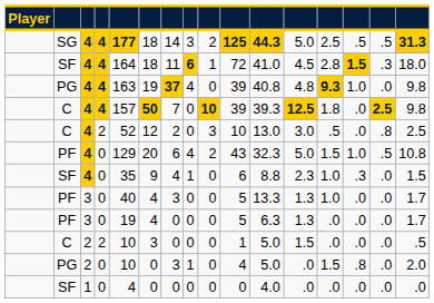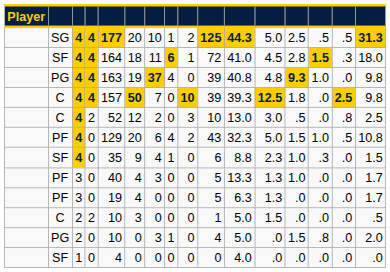 <table class="wikitable sortable" style="font-size: 95%; text-align:right;">
 <tr>
 <th style="background:#041E42; color:#FFCD00; border-top:#FFCD00 3px solid; border-bottom:#FFCD00 3px solid;">Player</th>
 <th style="background:#041E42; color:#FFCD00; border-top:#FFCD00 3px solid; border-bottom:#FFCD00 3px solid;"></th>
 <th style="background:#041E42; color:#FFCD00; border-top:#FFCD00 3px solid; border-bottom:#FFCD00 3px solid;"></th>
 <th style="background:#041E42; color:#FFCD00; border-top:#FFCD00 3px solid; border-bottom:#FFCD00 3px solid;"></th>
 <th style="background:#041E42; color:#FFCD00; border-top:#FFCD00 3px solid; border-bottom:#FFCD00 3px solid;"></th>
 <th style="background:#041E42; color:#FFCD00; border-top:#FFCD00 3px solid; border-bottom:#FFCD00 3px solid;"></th>
 <th style="background:#041E42; color:#FFCD00; border-top:#FFCD00 3px solid; border-bottom:#FFCD00 3px solid;"></th>
 <th style="background:#041E42; color:#FFCD00; border-top:#FFCD00 3px solid; border-bottom:#FFCD00 3px solid;"></th>
 <th style="background:#041E42; color:#FFCD00; border-top:#FFCD00 3px solid; border-bottom:#FFCD00 3px solid;"></th>
 <th style="background:#041E42; color:#FFCD00; border-top:#FFCD00 3px solid; border-bottom:#FFCD00 3px solid;"></th>
 <th style="background:#041E42; color:#FFCD00; border-top:#FFCD00 3px solid; border-bottom:#FFCD00 3px solid;"></th>
 <th style="background:#041E42; color:#FFCD00; border-top:#FFCD00 3px solid; border-bottom:#FFCD00 3px solid;"></th>
 <th style="background:#041E42; color:#FFCD00; border-top:#FFCD00 3px solid; border-bottom:#FFCD00 3px solid;"></th>
 <th style="background:#041E42; color:#FFCD00; border-top:#FFCD00 3px solid; border-bottom:#FFCD00 3px solid;"></th>
 <th style="background:#041E42; color:#FFCD00; border-top:#FFCD00 3px solid; border-bottom:#FFCD00 3px solid;"></th>
 <th style="background:#041E42; color:#FFCD00; border-top:#FFCD00 3px solid; border-bottom:#FFCD00 3px solid;"></th>
 </tr>
 <tr>
 <td style="text-align:left;"></td>
 <td style="text-align:center;">SG</td>
 <td style="background:#FFCD00; color:#041E42;"><strong>4</strong></td>
 <td style="background:#FFCD00; color:#041E42;"><strong>4</strong></td>
 <td style="background:#FFCD00; color:#041E42;"><strong>177</strong></td>
-<td>18</td>
-<td>14</td>
-<td>3</td>
+<td>20</td>
+<td>10</td>
+<td>1</td>
 <td>2</td>
 <td style="background:#FFCD00; color:#041E42;"><strong>125</strong></td>
 <td style="background:#FFCD00; color:#041E42;"><strong>44.3</strong></td>
 <td>5.0</td>
 <td>2.5</td>
 <td>.5</td>
 <td>.5</td>
 <td style="background:#FFCD00; color:#041E42;"><strong>31.3</strong></td>
 </tr>
 <tr>
 <td style="text-align:left;"></td>
 <td style="text-align:center;">SF</td>
 <td style="background:#FFCD00; color:#041E42;"><strong>4</strong></td>
 <td style="background:#FFCD00; color:#041E42;"><strong>4</strong></td>
 <td>164</td>
 <td>18</td>
 <td>11</td>
 <td style="background:#FFCD00; color:#041E42;"><strong>6</strong></td>
 <td>1</td>
 <td>72</td>
 <td>41.0</td>
 <td>4.5</td>
 <td>2.8</td>
 <td style="background:#FFCD00; color:#041E42;"><strong>1.5</strong></td>
 <td>.3</td>
 <td>18.0</td>
 </tr>
 <tr>
 <td style="text-align:left;"></td>
 <td style="text-align:center;">PG</td>
 <td style="background:#FFCD00; color:#041E42;"><strong>4</strong></td>
 <td style="background:#FFCD00; color:#041E42;"><strong>4</strong></td>
 <td>163</td>
 <td>19</td>
 <td style="background:#FFCD00; color:#041E42;"><strong>37</strong></td>
 <td>4</td>
 <td>0</td>
 <td>39</td>
 <td>40.8</td>
 <td>4.8</td>
 <td style="background:#FFCD00; color:#041E42;"><strong>9.3</strong></td>
 <td>1.0</td>
 <td>.0</td>
 <td>9.8</td>
 </tr>
 <tr>
 <td style="text-align:left;"></td>
 <td style="text-align:center;">C</td>
 <td style="background:#FFCD00; color:#041E42;"><strong>4</strong></td>
 <td style="background:#FFCD00; color:#041E42;"><strong>4</strong></td>
 <td>157</td>
 <td style="background:#FFCD00; color:#041E42;"><strong>50</strong></td>
 <td>7</td>
 <td>0</td>
 <td style="background:#FFCD00; color:#041E42;"><strong>10</strong></td>
 <td>39</td>
 <td>39.3</td>
 <td style="background:#FFCD00; color:#041E42;"><strong>12.5</strong></td>
 <td>1.8</td>
 <td>.0</td>
 <td style="background:#FFCD00; color:#041E42;"><strong>2.5</strong></td>
 <td>9.8</td>
 </tr>
 <tr>
 <td style="text-align:left;"></td>
 <td style="text-align:center;">C</td>
 <td style="background:#FFCD00; color:#041E42;"><strong>4</strong></td>
 <td>2</td>
 <td>52</td>
 <td>12</td>
 <td>2</td>
 <td>0</td>
 <td>3</td>
 <td>10</td>
 <td>13.0</td>
 <td>3.0</td>
 <td>.5</td>
 <td>.0</td>
 <td>.8</td>
 <td>2.5</td>
 </tr>
 <tr>
 <td style="text-align:left;"></td>
 <td style="text-align:center;">PF</td>
 <td style="background:#FFCD00; color:#041E42;"><strong>4</strong></td>
 <td>0</td>
 <td>129</td>
 <td>20</td>
 <td>6</td>
 <td>4</td>
 <td>2</td>
 <td>43</td>
 <td>32.3</td>
 <td>5.0</td>
 <td>1.5</td>
 <td>1.0</td>
 <td>.5</td>
 <td>10.8</td>
 </tr>
 <tr>
 <td style="text-align:left;"></td>
 <td style="text-align:center;">SF</td>
 <td style="background:#FFCD00; color:#041E42;"><strong>4</strong></td>
 <td>0</td>
 <td>35</td>
 <td>9</td>
 <td>4</td>
 <td>1</td>
 <td>0</td>
 <td>6</td>
 <td>8.8</td>
 <td>2.3</td>
 <td>1.0</td>
 <td>.3</td>
 <td>.0</td>
 <td>1.5</td>
 </tr>
 <tr>
 <td style="text-align:left;"></td>
 <td style="text-align:center;">PF</td>
 <td>3</td>
 <td>0</td>
 <td>40</td>
 <td>4</td>
 <td>3</td>
 <td>0</td>
 <td>0</td>
 <td>5</td>
 <td>13.3</td>
 <td>1.3</td>
 <td>1.0</td>
 <td>.0</td>
 <td>.0</td>
 <td>1.7</td>
 </tr>
 <tr>
 <td style="text-align:left;"></td>
 <td style="text-align:center;">PF</td>
 <td>3</td>
 <td>0</td>
 <td>19</td>
 <td>4</td>
 <td>0</td>
 <td>0</td>
 <td>0</td>
 <td>5</td>
 <td>6.3</td>
 <td>1.3</td>
 <td>.0</td>
 <td>.0</td>
 <td>.0</td>
 <td>1.7</td>
 </tr>
 <tr>
 <td style="text-align:left;"></td>
 <td style="text-align:center;">C</td>
 <td>2</td>
 <td>2</td>
 <td>10</td>
 <td>3</td>
 <td>0</td>
 <td>0</td>
 <td>0</td>
 <td>1</td>
 <td>5.0</td>
 <td>1.5</td>
 <td>.0</td>
 <td>.0</td>
 <td>.0</td>
 <td>.5</td>
 </tr>
 <tr>
 <td style="text-align:left;"></td>
 <td style="text-align:center;">PG</td>
 <td>2</td>
 <td>0</td>
 <td>10</td>
 <td>0</td>
 <td>3</td>
 <td>1</td>
 <td>0</td>
 <td>4</td>
 <td>5.0</td>
 <td>.0</td>
 <td>1.5</td>
 <td>.8</td>
 <td>.0</td>
 <td>2.0</td>
 </tr>
 <tr>
 <td style="text-align:left;"></td>
 <td style="text-align:center;">SF</td>
 <td>1</td>
 <td>0</td>
 <td>4</td>
 <td>0</td>
 <td>0</td>
 <td>0</td>
 <td>0</td>
 <td>0</td>
 <td>4.0</td>
 <td>.0</td>
 <td>.0</td>
 <td>.0</td>
 <td>.0</td>
 <td>.0</td>
 </tr>
 </table>
